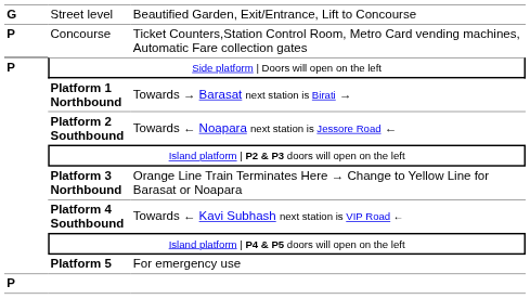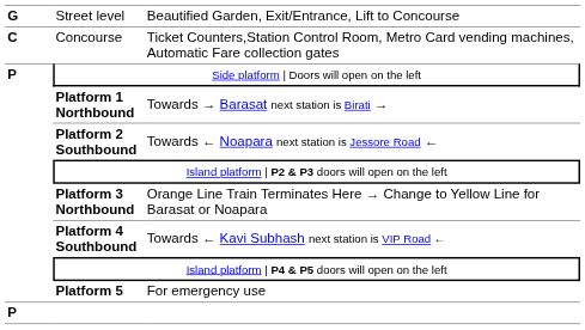 <table border=0 cellspacing=0 cellpadding=3>
 <tr>
 <td style="border-bottom:solid 1px gray;border-top:solid 1px gray;" width=50 valign=top><strong>G</strong></td>
 <td style="border-top:solid 1px gray;border-bottom:solid 1px gray;" width=100 valign=top>Street level</td>
 <td style="border-top:solid 1px gray;border-bottom:solid 1px gray;" width=500 valign=top>Beautified Garden, Exit/Entrance, Lift to Concourse</td>
 </tr>
 <tr>
-<td style="border-bottom:solid 1px gray;" width="50" valign="top"><strong>P</strong></td>
+<td valign=top><strong>C</strong></td>
 <td valign=top>Concourse</td>
 <td valign=top>Ticket Counters,Station Control Room, Metro Card vending machines, Automatic Fare collection gates<br></td>
 </tr>
 <tr>
 <td rowspan="8" style="border-top:solid 1px gray;border-bottom:solid 1px gray;" width="50" valign="top"><strong>P</strong></td>
 <td style="border-top:solid 1px gray;border-right:solid 2px black;border-left:solid 2px black;border-bottom:solid 2px black;text-align:center;" colspan=2><small><a href='#'>Side platform</a> | Doors will open on the left </small></td>
 </tr>
 <tr>
 <td style="border-bottom:solid 1px gray;" width=100><span><strong>Platform 1</strong><br><strong>Northbound</strong></span></td>
 <td style="border-bottom:solid 1px gray;" width=500>Towards → <a href='#'>Barasat</a> <small>next station is <a href='#'>Birati</a></small> →</td>
 </tr>
 <tr>
 <td><span><strong>Platform 2</strong><br><strong>Southbound</strong></span></td>
 <td>Towards ← <a href='#'>Noapara</a> <small>next station is <a href='#'>Jessore Road</a></small> ←</td>
 </tr>
 <tr>
 <td colspan="2" style="border-top:solid 2px black;border-right:solid 2px black;border-left:solid 2px black;border-bottom:solid 2px black;text-align:center;"><small><a href='#'>Island platform</a> | <strong>P2 & P3</strong> doors will open on the left</small> </td>
 </tr>
 <tr>
 <td style="border-bottom:solid 1px gray;" width=100><span><strong>Platform 3</strong><br><strong>Northbound</strong></span></td>
 <td style="border-bottom:solid 1px gray;" width=500>Orange Line Train Terminates Here → Change to Yellow Line for Barasat or Noapara</td>
 </tr>
 <tr>
 <td><span><strong>Platform 4</strong><br><strong>Southbound</strong></span></td>
 <td>Towards ← <a href='#'>Kavi Subhash</a> <small>next station is <a href='#'>VIP Road</a> ←</small></td>
 </tr>
 <tr>
 <td colspan="2" style="border-top:solid 2px black;border-right:solid 2px black;border-left:solid 2px black;border-bottom:solid 2px black;text-align:center;"><small><a href='#'>Island platform</a> | <strong>P4 & P5</strong> doors will open on the left</small> </td>
 </tr>
 <tr>
 <td style="border-bottom:solid 1px gray;" width="100"><span><strong>Platform 5</strong></span></td>
 <td style="border-bottom:solid 1px gray;" width="500">For emergency use</td>
 </tr>
 <tr>
 <td style="border-bottom:solid 1px gray;" width="50" valign="top"><strong>P</strong></td>
 <td style="border-bottom:solid 1px gray;" width="50" valign="top"></td>
 <td style="border-bottom:solid 1px gray;" width="50"></td>
 </tr>
 <tr>
 </tr>
 </table>
